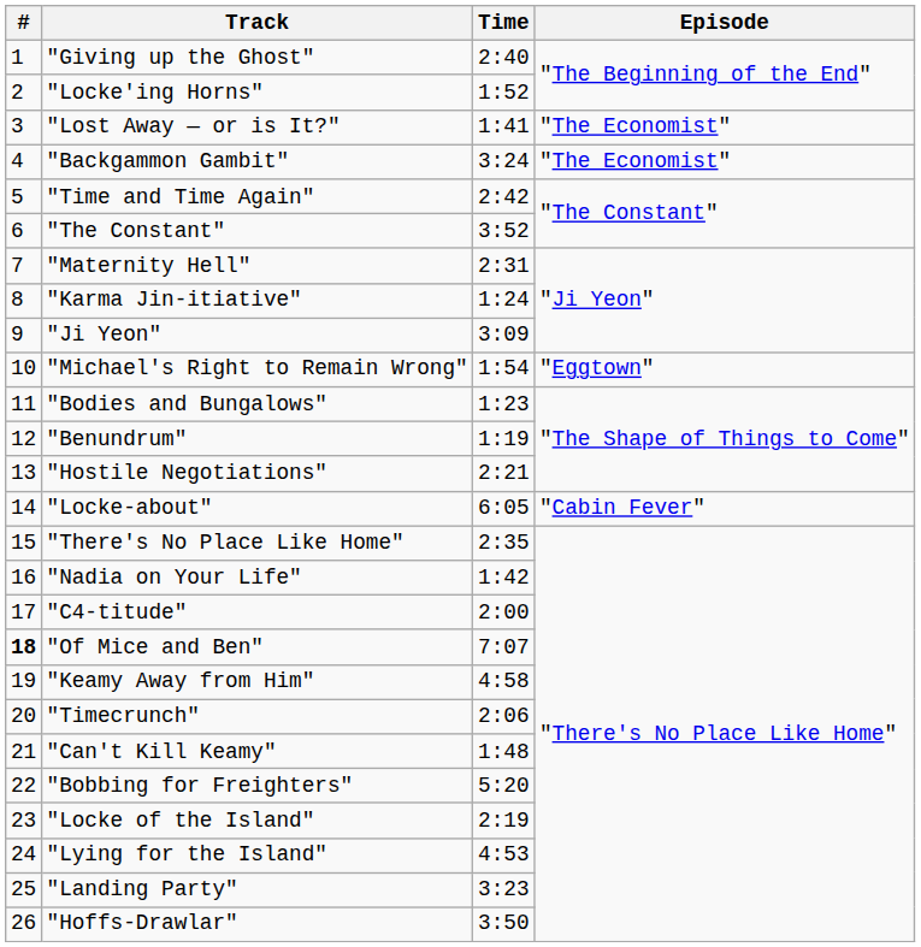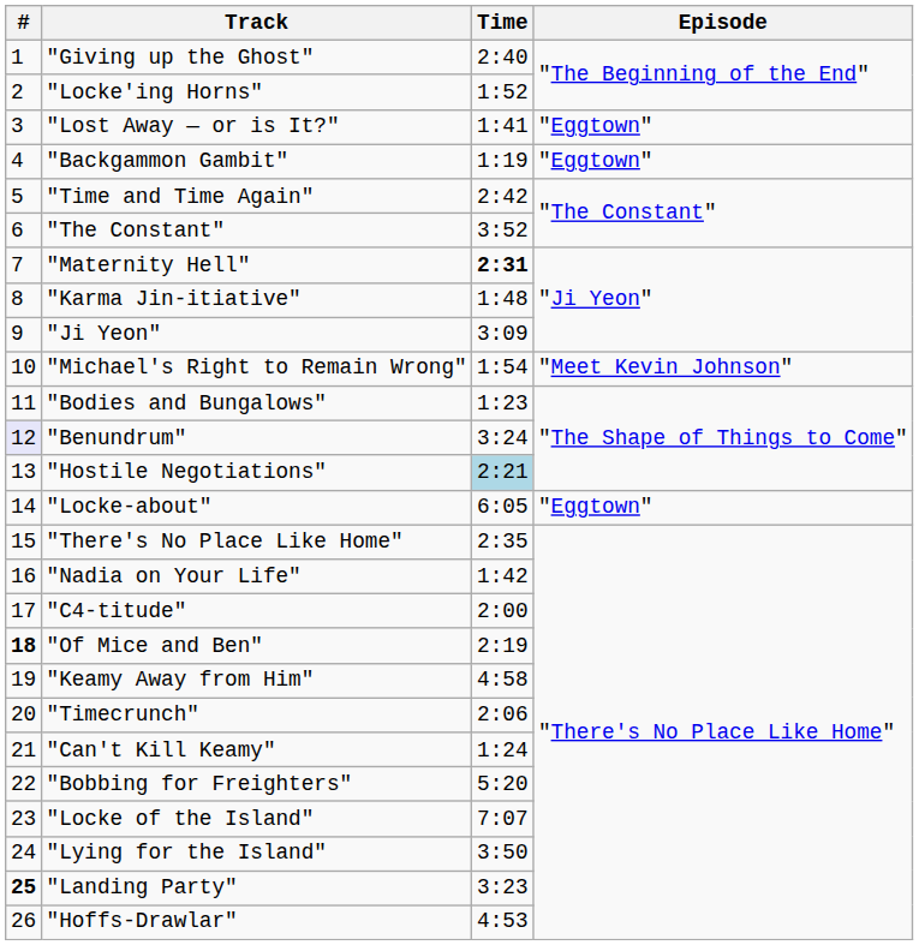 <table class="wikitable">
 <tr>
 <th>#</th>
 <th>Track</th>
 <th>Time</th>
 <th>Episode</th>
 </tr>
 <tr>
 <td>1</td>
 <td>"Giving up the Ghost"</td>
 <td>2:40</td>
 <td rowspan="2">"<a href='#'>The Beginning of the End</a>"</td>
 </tr>
 <tr>
 <td>2</td>
 <td>"Locke'ing Horns"</td>
 <td>1:52</td>
 </tr>
 <tr>
 <td>3</td>
 <td>"Lost Away — or is It?"</td>
 <td>1:41</td>
-<td>"<a href='#'>The Economist</a>"</td>
+<td>"<a href='#'>Eggtown</a>"</td>
 </tr>
 <tr>
 <td>4</td>
 <td>"Backgammon Gambit"</td>
-<td>3:24</td>
-<td>"<a href='#'>The Economist</a>"</td>
+<td>1:19</td>
+<td>"<a href='#'>Eggtown</a>"</td>
 </tr>
 <tr>
 <td>5</td>
 <td>"Time and Time Again"</td>
 <td>2:42</td>
 <td rowspan="2">"<a href='#'>The Constant</a>"</td>
 </tr>
 <tr>
 <td>6</td>
 <td>"The Constant"</td>
 <td>3:52</td>
 </tr>
 <tr>
 <td>7</td>
 <td>"Maternity Hell"</td>
-<td>2:31</td>
+<td><strong>2:31</strong></td>
 <td rowspan="3">"<a href='#'>Ji Yeon</a>"</td>
 </tr>
 <tr>
 <td>8</td>
 <td>"Karma Jin-itiative"</td>
-<td>1:24</td>
+<td>1:48</td>
 </tr>
 <tr>
 <td>9</td>
 <td>"Ji Yeon"</td>
 <td>3:09</td>
 </tr>
 <tr>
 <td>10</td>
 <td>"Michael's Right to Remain Wrong"</td>
 <td>1:54</td>
-<td>"<a href='#'>Eggtown</a>"</td>
+<td>"<a href='#'>Meet Kevin Johnson</a>"</td>
 </tr>
 <tr>
 <td>11</td>
 <td>"Bodies and Bungalows"</td>
 <td>1:23</td>
 <td rowspan="3">"<a href='#'>The Shape of Things to Come</a>"</td>
 </tr>
 <tr>
-<td>12</td>
+<td style="background: lavender;">12</td>
 <td>"Benundrum"</td>
-<td>1:19</td>
+<td>3:24</td>
 </tr>
 <tr>
 <td>13</td>
 <td>"Hostile Negotiations"</td>
-<td>2:21</td>
+<td style="background: lightblue;">2:21</td>
 </tr>
 <tr>
 <td>14</td>
 <td>"Locke-about"</td>
 <td>6:05</td>
-<td>"<a href='#'>Cabin Fever</a>"</td>
+<td>"<a href='#'>Eggtown</a>"</td>
 </tr>
 <tr>
 <td>15</td>
 <td>"There's No Place Like Home"</td>
 <td>2:35</td>
 <td rowspan="12">"<a href='#'>There's No Place Like Home</a>"</td>
 </tr>
 <tr>
 <td>16</td>
 <td>"Nadia on Your Life"</td>
 <td>1:42</td>
 </tr>
 <tr>
 <td>17</td>
 <td>"C4-titude"</td>
 <td>2:00</td>
 </tr>
 <tr>
 <td><strong>18</strong></td>
 <td>"Of Mice and Ben"</td>
-<td>7:07</td>
+<td>2:19</td>
 </tr>
 <tr>
 <td>19</td>
 <td>"Keamy Away from Him"</td>
 <td>4:58</td>
 </tr>
 <tr>
 <td>20</td>
 <td>"Timecrunch"</td>
 <td>2:06</td>
 </tr>
 <tr>
 <td>21</td>
 <td>"Can't Kill Keamy"</td>
-<td>1:48</td>
+<td>1:24</td>
 </tr>
 <tr>
 <td>22</td>
 <td>"Bobbing for Freighters"</td>
 <td>5:20</td>
 </tr>
 <tr>
 <td>23</td>
 <td>"Locke of the Island"</td>
-<td>2:19</td>
+<td>7:07</td>
 </tr>
 <tr>
 <td>24</td>
 <td>"Lying for the Island"</td>
-<td>4:53</td>
+<td>3:50</td>
 </tr>
 <tr>
-<td>25</td>
+<td><strong>25</strong></td>
 <td>"Landing Party"</td>
 <td>3:23</td>
 </tr>
 <tr>
 <td>26</td>
 <td>"Hoffs-Drawlar"</td>
-<td>3:50</td>
+<td>4:53</td>
 </tr>
 </table>
